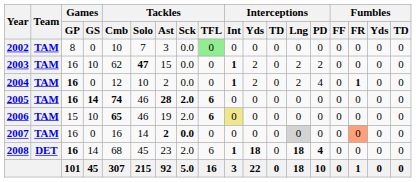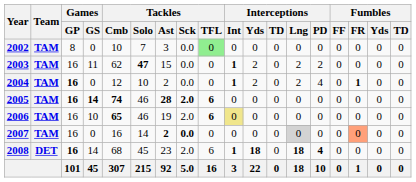 <table class="wikitable" style="text-align:center">
 <tr>
 <th rowspan="2">Year</th>
 <th rowspan="2">Team</th>
 <th colspan="2">Games</th>
 <th colspan="5">Tackles</th>
 <th colspan="5">Interceptions</th>
 <th colspan="4">Fumbles</th>
 </tr>
 <tr>
 <th>GP</th>
 <th>GS</th>
 <th>Cmb</th>
 <th>Solo</th>
 <th>Ast</th>
 <th>Sck</th>
 <th>TFL</th>
 <th>Int</th>
 <th>Yds</th>
 <th>TD</th>
 <th>Lng</th>
 <th>PD</th>
 <th>FF</th>
 <th>FR</th>
 <th>Yds</th>
 <th>TD</th>
 </tr>
 <tr>
 <th><a href='#'>2002</a></th>
 <th><a href='#'>TAM</a></th>
 <td>8</td>
 <td>0</td>
 <td>10</td>
 <td>7</td>
 <td>3</td>
 <td>0.0</td>
 <td style="background: lightgreen;">0</td>
 <td>0</td>
 <td>0</td>
 <td>0</td>
 <td>0</td>
 <td>0</td>
 <td>0</td>
 <td>0</td>
 <td>0</td>
 <td>0</td>
 </tr>
 <tr>
 <th><a href='#'>2003</a></th>
 <th><a href='#'>TAM</a></th>
 <td>16</td>
-<td>10</td>
+<td>11</td>
 <td>62</td>
 <td><strong>47</strong></td>
 <td>15</td>
 <td>0.0</td>
 <td>0</td>
 <td><strong>1</strong></td>
 <td>2</td>
 <td>0</td>
 <td>2</td>
 <td>2</td>
 <td>0</td>
 <td>0</td>
 <td>0</td>
 <td>0</td>
 </tr>
 <tr>
 <th><a href='#'>2004</a></th>
 <th><a href='#'>TAM</a></th>
 <td><strong>16</strong></td>
 <td>0</td>
 <td>12</td>
 <td>10</td>
 <td>2</td>
 <td>0.0</td>
 <td>0</td>
 <td><strong>1</strong></td>
 <td>2</td>
 <td>0</td>
 <td>2</td>
 <td>4</td>
 <td>0</td>
 <td><strong>1</strong></td>
 <td>0</td>
 <td>0</td>
 </tr>
 <tr>
 <th><a href='#'>2005</a></th>
 <th><a href='#'>TAM</a></th>
 <td><strong>16</strong></td>
 <td><strong>14</strong></td>
 <td><strong>74</strong></td>
 <td>46</td>
 <td><strong>28</strong></td>
 <td><strong>2.0</strong></td>
 <td><strong>6</strong></td>
 <td>0</td>
 <td>0</td>
 <td>0</td>
 <td>0</td>
 <td>0</td>
 <td>0</td>
 <td>0</td>
 <td>0</td>
 <td>0</td>
 </tr>
 <tr>
 <th><a href='#'>2006</a></th>
 <th><a href='#'>TAM</a></th>
-<td>15</td>
+<td>16</td>
 <td>10</td>
 <td><strong>65</strong></td>
 <td>46</td>
 <td>19</td>
 <td>2.0</td>
 <td><strong>6</strong></td>
 <td style="background: khaki;">0</td>
 <td>0</td>
 <td>0</td>
 <td>0</td>
 <td>0</td>
 <td>0</td>
 <td>0</td>
 <td>0</td>
 <td>0</td>
 </tr>
 <tr>
 <th><a href='#'>2007</a></th>
 <th><a href='#'>TAM</a></th>
 <td>16</td>
 <td>0</td>
 <td>16</td>
 <td>14</td>
 <td><strong>2</strong></td>
 <td><strong>0.0</strong></td>
 <td>0</td>
 <td>0</td>
 <td>0</td>
 <td>0</td>
 <td style="background: lightgrey;">0</td>
 <td>0</td>
 <td>0</td>
 <td style="background: lightsalmon;">0</td>
 <td>0</td>
 <td>0</td>
 </tr>
 <tr>
 <th><a href='#'>2008</a></th>
 <th><a href='#'>DET</a></th>
 <td><strong>16</strong></td>
 <td>14</td>
 <td>68</td>
 <td>45</td>
 <td>23</td>
 <td>2.0</td>
 <td>6</td>
 <td><strong>1</strong></td>
 <td><strong>18</strong></td>
 <td>0</td>
 <td><strong>18</strong></td>
 <td><strong>4</strong></td>
 <td>0</td>
 <td>0</td>
 <td>0</td>
 <td>0</td>
 </tr>
 <tr>
 <th colspan="2"></th>
 <th>101</th>
 <th>45</th>
 <th>307</th>
 <th>215</th>
 <th>92</th>
 <th>5.0</th>
 <th>16</th>
 <th>3</th>
 <th>22</th>
 <th>0</th>
 <th>18</th>
 <th>10</th>
 <th>0</th>
 <th>1</th>
 <th>0</th>
 <th>0</th>
 </tr>
 </table>
